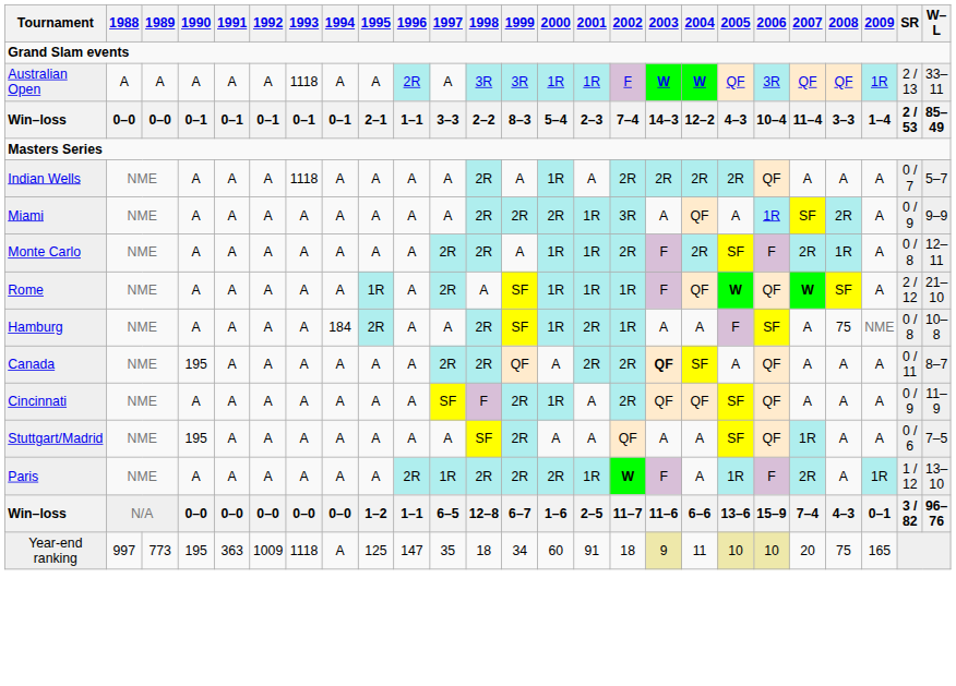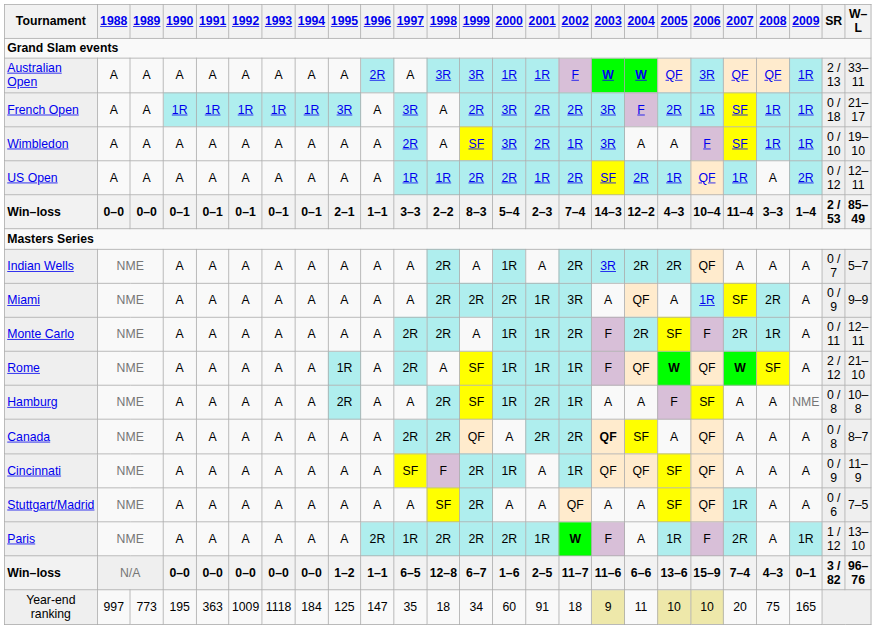 <table class=wikitable style=text-align:center;font-size:97%>
 <tr>
 <th>Tournament</th>
 <th><a href='#'>1988</a></th>
 <th><a href='#'>1989</a></th>
 <th><a href='#'>1990</a></th>
 <th><a href='#'>1991</a></th>
 <th><a href='#'>1992</a></th>
 <th><a href='#'>1993</a></th>
 <th><a href='#'>1994</a></th>
 <th><a href='#'>1995</a></th>
 <th><a href='#'>1996</a></th>
 <th><a href='#'>1997</a></th>
 <th><a href='#'>1998</a></th>
 <th><a href='#'>1999</a></th>
 <th><a href='#'>2000</a></th>
 <th><a href='#'>2001</a></th>
 <th><a href='#'>2002</a></th>
 <th><a href='#'>2003</a></th>
 <th><a href='#'>2004</a></th>
 <th><a href='#'>2005</a></th>
 <th><a href='#'>2006</a></th>
 <th><a href='#'>2007</a></th>
 <th><a href='#'>2008</a></th>
 <th><a href='#'>2009</a></th>
 <th>SR</th>
 <th>W–L</th>
 </tr>
 <tr>
 <td colspan="25" align=left><strong>Grand Slam events</strong></td>
 </tr>
 <tr>
 <td style="text-align:left; background:#EFEFEF;"><a href='#'>Australian Open</a></td>
 <td>A</td>
 <td>A</td>
 <td>A</td>
 <td>A</td>
 <td>A</td>
-<td>1118</td>
+<td>A</td>
 <td>A</td>
 <td>A</td>
 <td style="background:#afeeee;"><a href='#'>2R</a></td>
 <td>A</td>
 <td style="background:#afeeee;"><a href='#'>3R</a></td>
 <td style="background:#afeeee;"><a href='#'>3R</a></td>
 <td style="background:#afeeee;"><a href='#'>1R</a></td>
 <td style="background:#afeeee;"><a href='#'>1R</a></td>
 <td style="background:#D8BFD8;"><a href='#'>F</a></td>
 <td style="background:#00ff00;"><a href='#'><strong>W</strong></a></td>
 <td style="background:#00ff00;"><a href='#'><strong>W</strong></a></td>
 <td style="background:#ffebcd;"><a href='#'>QF</a></td>
 <td style="background:#afeeee;"><a href='#'>3R</a></td>
 <td style="background:#ffebcd;"><a href='#'>QF</a></td>
 <td style="background:#ffebcd;"><a href='#'>QF</a></td>
 <td style="background:#afeeee;"><a href='#'>1R</a></td>
 <td style="background:#EFEFEF;">2 / 13</td>
 <td style="background:#EFEFEF;">33–11</td>
+</tr>
+<tr>
+<td style="text-align:left; background:#EFEFEF;"><a href='#'>French Open</a></td>
+<td>A</td>
+<td>A</td>
+<td style="background:#afeeee;"><a href='#'>1R</a></td>
+<td style="background:#afeeee;"><a href='#'>1R</a></td>
+<td style="background:#afeeee;"><a href='#'>1R</a></td>
+<td style="background:#afeeee;"><a href='#'>1R</a></td>
+<td style="background:#afeeee;"><a href='#'>1R</a></td>
+<td style="background:#afeeee;"><a href='#'>3R</a></td>
+<td>A</td>
+<td style="background:#afeeee;"><a href='#'>3R</a></td>
+<td>A</td>
+<td style="background:#afeeee;"><a href='#'>2R</a></td>
+<td style="background:#afeeee;"><a href='#'>3R</a></td>
+<td style="background:#afeeee;"><a href='#'>2R</a></td>
+<td style="background:#afeeee;"><a href='#'>2R</a></td>
+<td style="background:#afeeee;"><a href='#'>3R</a></td>
+<td style="background:#D8BFD8;"><a href='#'>F</a></td>
+<td style="background:#afeeee;"><a href='#'>2R</a></td>
+<td style="background:#afeeee;"><a href='#'>1R</a></td>
+<td style="background:yellow;"><a href='#'>SF</a></td>
+<td style="background:#afeeee;"><a href='#'>1R</a></td>
+<td style="background:#afeeee;"><a href='#'>1R</a></td>
+<td style="background:#EFEFEF;">0 / 18</td>
+<td style="background:#EFEFEF;">21–17</td>
+</tr>
+<tr>
+<td style="text-align:left; background:#EFEFEF;"><a href='#'>Wimbledon</a></td>
+<td>A</td>
+<td>A</td>
+<td>A</td>
+<td>A</td>
+<td>A</td>
+<td>A</td>
+<td>A</td>
+<td>A</td>
+<td>A</td>
+<td style="background:#afeeee;"><a href='#'>2R</a></td>
+<td>A</td>
+<td style="background:yellow;"><a href='#'>SF</a></td>
+<td style="background:#afeeee;"><a href='#'>3R</a></td>
+<td style="background:#afeeee;"><a href='#'>2R</a></td>
+<td style="background:#afeeee;"><a href='#'>1R</a></td>
+<td style="background:#afeeee;"><a href='#'>3R</a></td>
+<td>A</td>
+<td>A</td>
+<td style="background:#D8BFD8;"><a href='#'>F</a></td>
+<td style="background:yellow;"><a href='#'>SF</a></td>
+<td style="background:#afeeee;"><a href='#'>1R</a></td>
+<td style="background:#afeeee;"><a href='#'>1R</a></td>
+<td style="background:#EFEFEF;">0 / 10</td>
+<td style="background:#EFEFEF;">19–10</td>
+</tr>
+<tr>
+<td style="text-align:left; background:#EFEFEF;"><a href='#'>US Open</a></td>
+<td>A</td>
+<td>A</td>
+<td>A</td>
+<td>A</td>
+<td>A</td>
+<td>A</td>
+<td>A</td>
+<td>A</td>
+<td>A</td>
+<td style="background:#afeeee;"><a href='#'>1R</a></td>
+<td style="background:#afeeee;"><a href='#'>1R</a></td>
+<td style="background:#afeeee;"><a href='#'>2R</a></td>
+<td style="background:#afeeee;"><a href='#'>2R</a></td>
+<td style="background:#afeeee;"><a href='#'>1R</a></td>
+<td style="background:#afeeee;"><a href='#'>2R</a></td>
+<td style="background:yellow;"><a href='#'>SF</a></td>
+<td style="background:#afeeee;"><a href='#'>2R</a></td>
+<td style="background:#afeeee;"><a href='#'>1R</a></td>
+<td style="background:#ffebcd;"><a href='#'>QF</a></td>
+<td style="background:#afeeee;"><a href='#'>1R</a></td>
+<td>A</td>
+<td style="background:#afeeee;"><a href='#'>2R</a></td>
+<td style="background:#EFEFEF;">0 / 12</td>
+<td style="background:#EFEFEF;">12–11</td>
 </tr>
 <tr>
 <th style=text-align:left>Win–loss</th>
 <th>0–0</th>
 <th>0–0</th>
 <th>0–1</th>
 <th>0–1</th>
 <th>0–1</th>
 <th>0–1</th>
 <th>0–1</th>
 <th>2–1</th>
 <th>1–1</th>
 <th>3–3</th>
 <th>2–2</th>
 <th>8–3</th>
 <th>5–4</th>
 <th>2–3</th>
 <th>7–4</th>
 <th>14–3</th>
 <th>12–2</th>
 <th>4–3</th>
 <th>10–4</th>
 <th>11–4</th>
 <th>3–3</th>
 <th>1–4</th>
 <th>2 / 53</th>
 <th>85–49</th>
 </tr>
 <tr>
 <td colspan="25" align=left><strong>Masters Series</strong></td>
 </tr>
 <tr>
 <td style="text-align:left; background:#EFEFEF;"><a href='#'>Indian Wells</a></td>
 <td colspan="2" style="color:#767676;">NME</td>
 <td>A</td>
 <td>A</td>
 <td>A</td>
-<td>1118</td>
+<td>A</td>
 <td>A</td>
 <td>A</td>
 <td>A</td>
 <td>A</td>
 <td style="background:#afeeee;">2R</td>
 <td>A</td>
 <td style="background:#afeeee;">1R</td>
 <td>A</td>
 <td style="background:#afeeee;">2R</td>
-<td style="background:#afeeee;">2R</td>
+<td style="background:#afeeee;"><a href='#'>3R</a></td>
 <td style="background:#afeeee;">2R</td>
 <td style="background:#afeeee;">2R</td>
 <td style="background:#ffebcd;">QF</td>
 <td>A</td>
 <td>A</td>
 <td>A</td>
 <td style="background:#EFEFEF;">0 / 7</td>
 <td style="background:#EFEFEF;">5–7</td>
 </tr>
 <tr>
 <td style="text-align:left; background:#EFEFEF;"><a href='#'>Miami</a></td>
 <td colspan="2" style="color:#767676;">NME</td>
 <td>A</td>
 <td>A</td>
 <td>A</td>
 <td>A</td>
 <td>A</td>
 <td>A</td>
 <td>A</td>
 <td>A</td>
 <td style="background:#afeeee;">2R</td>
 <td style="background:#afeeee;">2R</td>
 <td style="background:#afeeee;">2R</td>
 <td style="background:#afeeee;">1R</td>
 <td style="background:#afeeee;">3R</td>
 <td>A</td>
 <td style="background:#ffebcd;">QF</td>
 <td>A</td>
 <td style="background:#afeeee;"><a href='#'>1R</a></td>
 <td style="background:yellow;">SF</td>
 <td style="background:#afeeee;">2R</td>
 <td>A</td>
 <td style="background:#EFEFEF;">0 / 9</td>
 <td style="background:#EFEFEF;">9–9</td>
 </tr>
 <tr>
 <td style="text-align:left; background:#EFEFEF;"><a href='#'>Monte Carlo</a></td>
 <td colspan="2" style="color:#767676;">NME</td>
 <td>A</td>
 <td>A</td>
 <td>A</td>
 <td>A</td>
 <td>A</td>
 <td>A</td>
 <td>A</td>
 <td style="background:#afeeee;">2R</td>
 <td style="background:#afeeee;">2R</td>
 <td>A</td>
 <td style="background:#afeeee;">1R</td>
 <td style="background:#afeeee;">1R</td>
 <td style="background:#afeeee;">2R</td>
 <td style="background:#D8BFD8;">F</td>
 <td style="background:#afeeee;">2R</td>
 <td style="background:yellow;">SF</td>
 <td style="background:#D8BFD8;">F</td>
 <td style="background:#afeeee;">2R</td>
 <td style="background:#afeeee;">1R</td>
 <td>A</td>
-<td style="background:#EFEFEF;">0 / 8</td>
+<td style="background:#EFEFEF;">0 / 11</td>
 <td style="background:#EFEFEF;">12–11</td>
 </tr>
 <tr>
 <td style="text-align:left; background:#EFEFEF;"><a href='#'>Rome</a></td>
 <td colspan="2" style="color:#767676;">NME</td>
 <td>A</td>
 <td>A</td>
 <td>A</td>
 <td>A</td>
 <td>A</td>
 <td style="background:#afeeee;">1R</td>
 <td>A</td>
 <td style="background:#afeeee;">2R</td>
 <td>A</td>
 <td style="background:yellow;">SF</td>
 <td style="background:#afeeee;">1R</td>
 <td style="background:#afeeee;">1R</td>
 <td style="background:#afeeee;">1R</td>
 <td style="background:#D8BFD8;">F</td>
 <td style="background:#ffebcd;">QF</td>
 <td style="background:#00ff00;"><strong>W</strong></td>
 <td style="background:#ffebcd;">QF</td>
 <td style="background:#00ff00;"><strong>W</strong></td>
 <td style="background:yellow;">SF</td>
 <td>A</td>
 <td style="background:#EFEFEF;">2 / 12</td>
 <td style="background:#EFEFEF;">21–10</td>
 </tr>
 <tr>
 <td style="text-align:left; background:#EFEFEF;"><a href='#'>Hamburg</a></td>
 <td colspan="2" style="color:#767676;">NME</td>
 <td>A</td>
 <td>A</td>
 <td>A</td>
 <td>A</td>
-<td>184</td>
+<td>A</td>
 <td style="background:#afeeee;">2R</td>
 <td>A</td>
 <td>A</td>
 <td style="background:#afeeee;">2R</td>
 <td style="background:yellow;">SF</td>
 <td style="background:#afeeee;">1R</td>
 <td style="background:#afeeee;">2R</td>
 <td style="background:#afeeee;">1R</td>
 <td>A</td>
 <td>A</td>
 <td style="background:#D8BFD8;">F</td>
 <td style="background:yellow;">SF</td>
 <td>A</td>
-<td>75</td>
+<td>A</td>
 <td style="color:#767676;">NME</td>
 <td style="background:#EFEFEF;">0 / 8</td>
 <td style="background:#EFEFEF;">10–8</td>
 </tr>
 <tr>
 <td style="text-align:left; background:#EFEFEF;"><a href='#'>Canada</a></td>
 <td colspan="2" style="color:#767676;">NME</td>
-<td>195</td>
+<td>A</td>
 <td>A</td>
 <td>A</td>
 <td>A</td>
 <td>A</td>
 <td>A</td>
 <td>A</td>
 <td style="background:#afeeee;">2R</td>
 <td style="background:#afeeee;">2R</td>
 <td style="background:#ffebcd;">QF</td>
 <td>A</td>
 <td style="background:#afeeee;">2R</td>
 <td style="background:#afeeee;">2R</td>
 <td style="background:#ffebcd;"><strong>QF</strong></td>
 <td style="background:yellow;">SF</td>
 <td>A</td>
 <td style="background:#ffebcd;">QF</td>
 <td>A</td>
 <td>A</td>
 <td>A</td>
-<td style="background:#EFEFEF;">0 / 11</td>
+<td style="background:#EFEFEF;">0 / 8</td>
 <td style="background:#EFEFEF;">8–7</td>
 </tr>
 <tr>
 <td style="text-align:left; background:#EFEFEF;"><a href='#'>Cincinnati</a></td>
 <td colspan="2" style="color:#767676;">NME</td>
 <td>A</td>
 <td>A</td>
 <td>A</td>
 <td>A</td>
 <td>A</td>
 <td>A</td>
 <td>A</td>
 <td style="background:yellow;">SF</td>
 <td style="background:#D8BFD8;">F</td>
 <td style="background:#afeeee;">2R</td>
 <td style="background:#afeeee;">1R</td>
 <td>A</td>
-<td style="background:#afeeee;">2R</td>
+<td style="background:#afeeee;">1R</td>
 <td style="background:#ffebcd;">QF</td>
 <td style="background:#ffebcd;">QF</td>
 <td style="background:yellow;">SF</td>
 <td style="background:#ffebcd;">QF</td>
 <td>A</td>
 <td>A</td>
 <td>A</td>
 <td style="background:#EFEFEF;">0 / 9</td>
 <td style="background:#EFEFEF;">11–9</td>
 </tr>
 <tr>
 <td style="text-align:left; background:#EFEFEF;"><a href='#'>Stuttgart/Madrid</a></td>
 <td colspan="2" style="color:#767676;">NME</td>
-<td>195</td>
+<td>A</td>
 <td>A</td>
 <td>A</td>
 <td>A</td>
 <td>A</td>
 <td>A</td>
 <td>A</td>
 <td>A</td>
 <td style="background:yellow;">SF</td>
 <td style="background:#afeeee;">2R</td>
 <td>A</td>
 <td>A</td>
 <td style="background:#ffebcd;">QF</td>
 <td>A</td>
 <td>A</td>
 <td style="background:yellow;">SF</td>
 <td style="background:#ffebcd;">QF</td>
 <td style="background:#afeeee;">1R</td>
 <td>A</td>
 <td>A</td>
 <td style="background:#EFEFEF;">0 / 6</td>
 <td style="background:#EFEFEF;">7–5</td>
 </tr>
 <tr>
 <td style="text-align:left; background:#EFEFEF;"><a href='#'>Paris</a></td>
 <td colspan="2" style="color:#767676;">NME</td>
 <td>A</td>
 <td>A</td>
 <td>A</td>
 <td>A</td>
 <td>A</td>
 <td>A</td>
 <td style="background:#afeeee;">2R</td>
 <td style="background:#afeeee;">1R</td>
 <td style="background:#afeeee;">2R</td>
 <td style="background:#afeeee;">2R</td>
 <td style="background:#afeeee;">2R</td>
 <td style="background:#afeeee;">1R</td>
 <td style="background:#00ff00;"><strong>W</strong></td>
 <td style="background:#D8BFD8;">F</td>
 <td>A</td>
 <td style="background:#afeeee;">1R</td>
 <td style="background:#D8BFD8;">F</td>
 <td style="background:#afeeee;">2R</td>
 <td>A</td>
 <td style="background:#afeeee;">1R</td>
 <td style="background:#EFEFEF;">1 / 12</td>
 <td style="background:#EFEFEF;">13–10</td>
 </tr>
 <tr bgcolor="#efefef">
 <th style=text-align:left>Win–loss</th>
 <td colspan="2" style="color:#767676;">N/A</td>
 <th>0–0</th>
 <th>0–0</th>
 <th>0–0</th>
 <th>0–0</th>
 <th>0–0</th>
 <th>1–2</th>
 <th>1–1</th>
 <th>6–5</th>
 <th>12–8</th>
 <th>6–7</th>
 <th>1–6</th>
 <th>2–5</th>
 <th>11–7</th>
 <th>11–6</th>
 <th>6–6</th>
 <th>13–6</th>
 <th>15–9</th>
 <th>7–4</th>
 <th>4–3</th>
 <th>0–1</th>
 <th>3 / 82</th>
 <th>96–76</th>
 </tr>
 <tr>
 <td style="background:#EFEFEF;">Year-end ranking</td>
 <td>997</td>
 <td>773</td>
 <td>195</td>
 <td>363</td>
 <td>1009</td>
 <td>1118</td>
-<td>A</td>
+<td>184</td>
 <td>125</td>
 <td>147</td>
 <td>35</td>
 <td>18</td>
 <td>34</td>
 <td>60</td>
 <td>91</td>
 <td>18</td>
 <td style="background:#EEE8AA;">9</td>
 <td>11</td>
 <td style="background:#EEE8AA;">10</td>
 <td style="background:#EEE8AA;">10</td>
 <td>20</td>
 <td>75</td>
 <td>165</td>
 <td colspan=2 style="background:#EFEFEF;"></td>
 </tr>
 </table>
